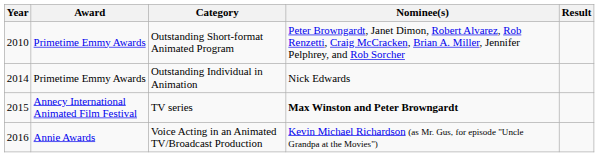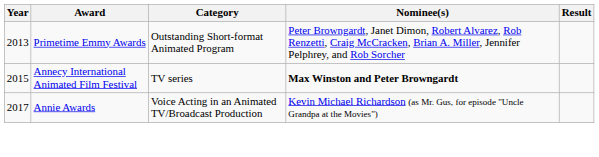 <table class="wikitable sortable">
 <tr>
 <th>Year</th>
 <th>Award</th>
 <th>Category</th>
 <th>Nominee(s)</th>
 <th>Result</th>
 </tr>
 <tr>
-<td>2010</td>
+<td>2013</td>
 <td><a href='#'>Primetime Emmy Awards</a></td>
 <td>Outstanding Short-format Animated Program</td>
 <td><a href='#'>Peter Browngardt</a>, Janet Dimon, <a href='#'>Robert Alvarez</a>, <a href='#'>Rob Renzetti</a>, <a href='#'>Craig McCracken</a>, <a href='#'>Brian A. Miller</a>, Jennifer Pelphrey, and <a href='#'>Rob Sorcher</a> </td>
-<td></td>
-</tr>
-<tr>
-<td>2014</td>
-<td>Primetime Emmy Awards</td>
-<td>Outstanding Individual in Animation</td>
-<td>Nick Edwards </td>
 <td></td>
 </tr>
 <tr>
 <td>2015</td>
 <td><a href='#'>Annecy International Animated Film Festival</a></td>
 <td>TV series</td>
 <td><strong>Max Winston and Peter Browngardt </strong></td>
 <td></td>
 </tr>
 <tr>
-<td>2016</td>
+<td>2017</td>
 <td><a href='#'>Annie Awards</a></td>
 <td>Voice Acting in an Animated TV/Broadcast Production</td>
 <td><a href='#'>Kevin Michael Richardson</a> <small>(as Mr. Gus, for episode "Uncle Grandpa at the Movies")</small></td>
 <td></td>
 </tr>
 </table>
